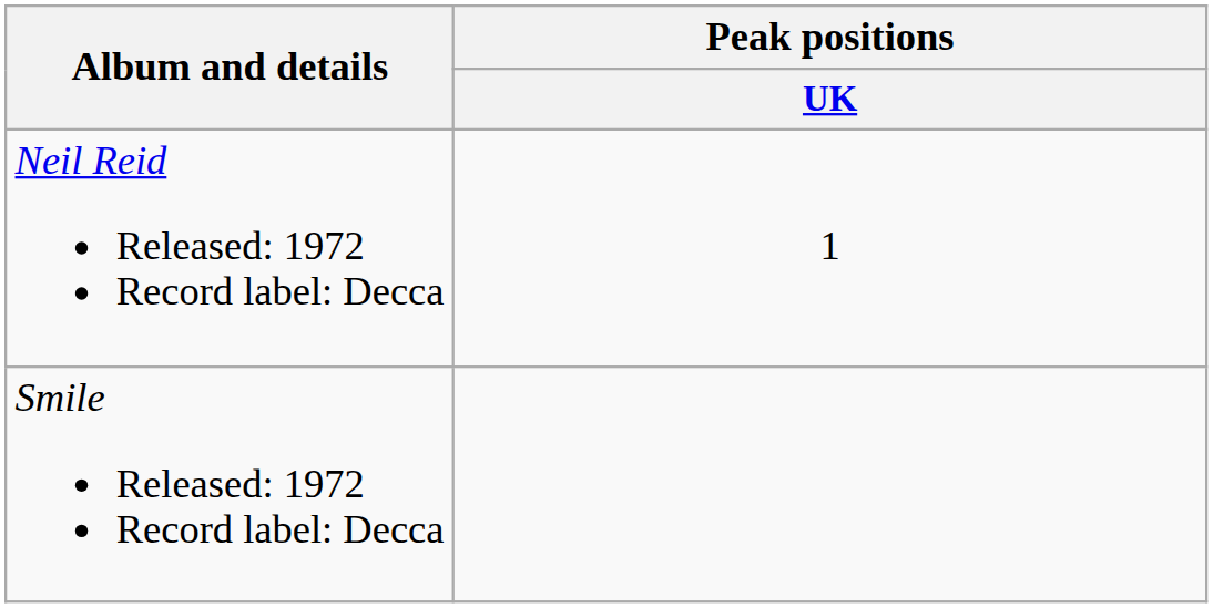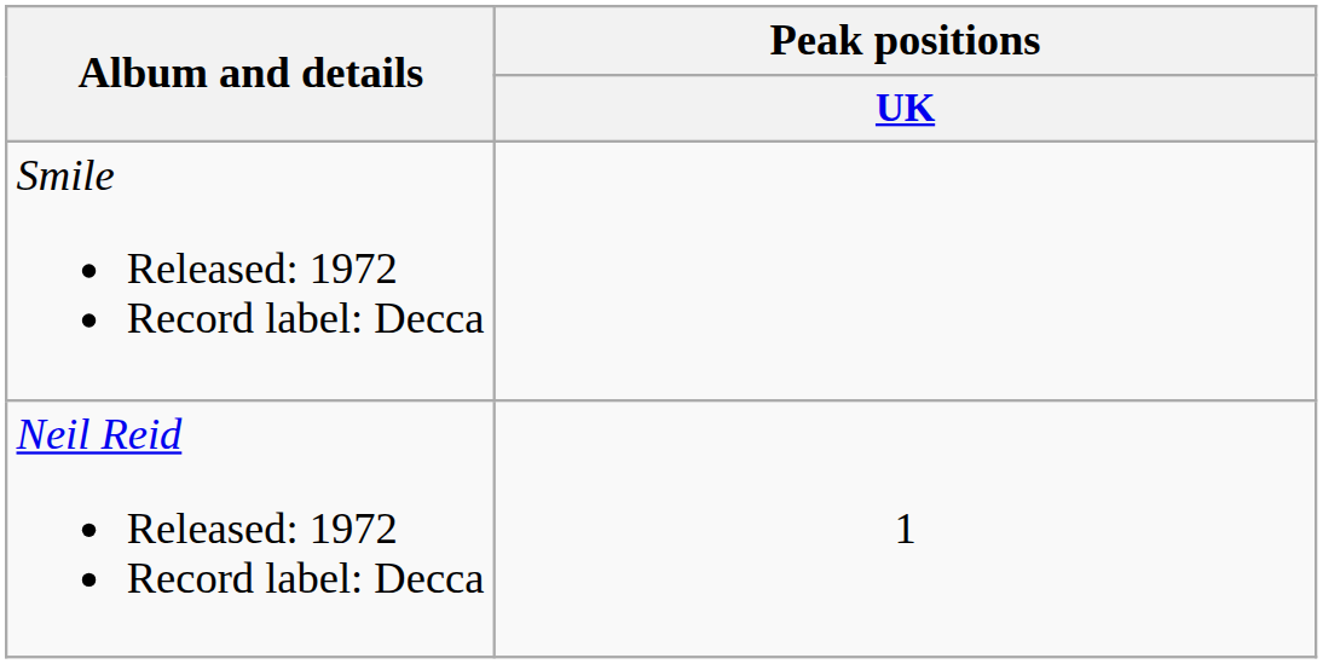 <table class="wikitable">
 <tr>
 <th align="center" rowspan="2" width="170">Album and details</th>
 <th align="center" colspan="1" width="290">Peak positions</th>
 </tr>
 <tr>
 <th scope="col" style="width:3em;font-size:90%;"><a href='#'>UK</a></th>
 </tr>
 <tr>
+<td><em>Smile</em><br><ul><li>Released: 1972</li><li>Record label: Decca</li></ul></td>
+<td></td>
+</tr>
+<tr>
 <td><em><a href='#'>Neil Reid</a></em><br><ul><li>Released: 1972</li><li>Record label: Decca</li></ul></td>
 <td style="text-align:center;">1</td>
 </tr>
-<tr>
-<td><em>Smile</em><br><ul><li>Released: 1972</li><li>Record label: Decca</li></ul></td>
-<td></td>
-</tr>
 </table>
